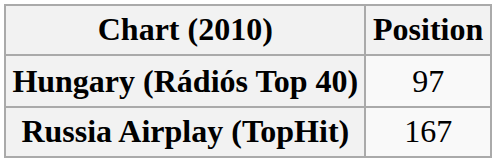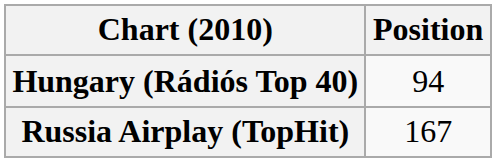 <table class="wikitable plainrowheaders" style="text-align:center">
 <tr>
 <th scope="col">Chart (2010)</th>
 <th scope="col">Position</th>
 </tr>
 <tr>
 <th scope="row">Hungary (Rádiós Top 40)</th>
-<td>97</td>
+<td>94</td>
 </tr>
 <tr>
 <th scope="row">Russia Airplay (TopHit)</th>
 <td>167</td>
 </tr>
 </table>
